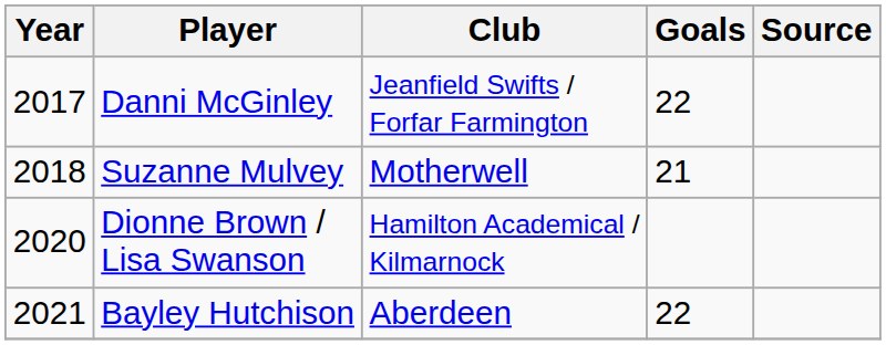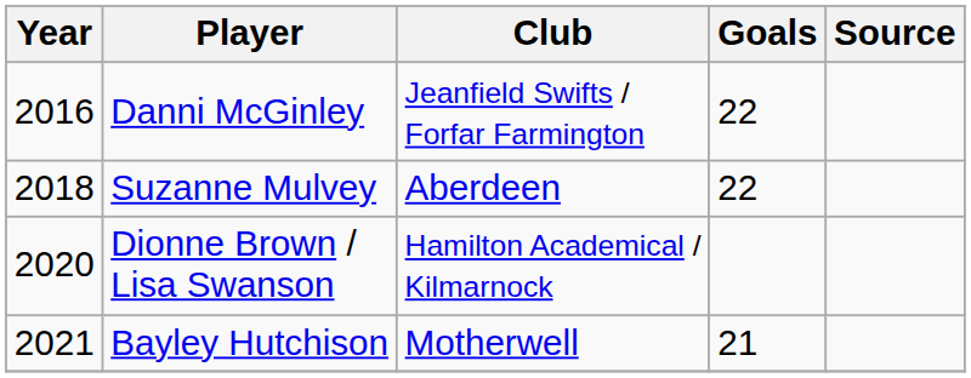 <table class="wikitable sortable">
 <tr>
 <th>Year</th>
 <th>Player</th>
 <th>Club</th>
 <th>Goals</th>
 <th>Source</th>
 </tr>
 <tr>
-<td>2017</td>
+<td>2016</td>
 <td><a href='#'>Danni McGinley</a></td>
 <td><small><a href='#'>Jeanfield Swifts</a> /<br><a href='#'>Forfar Farmington</a></small></td>
 <td>22</td>
 <td></td>
 </tr>
 <tr>
 <td>2018</td>
 <td><a href='#'>Suzanne Mulvey</a></td>
-<td><a href='#'>Motherwell</a></td>
-<td>21</td>
+<td><a href='#'>Aberdeen</a></td>
+<td>22</td>
 <td></td>
 </tr>
 <tr>
 <td>2020</td>
 <td><a href='#'>Dionne Brown</a> /<br><a href='#'>Lisa Swanson</a></td>
 <td><small><a href='#'>Hamilton Academical</a> /<br><a href='#'>Kilmarnock</a></small></td>
 <td></td>
 <td></td>
 </tr>
 <tr>
 <td>2021</td>
 <td><a href='#'>Bayley Hutchison</a></td>
-<td><a href='#'>Aberdeen</a></td>
-<td>22</td>
+<td><a href='#'>Motherwell</a></td>
+<td>21</td>
 <td></td>
 </tr>
 <tr>
 </tr>
 </table>
